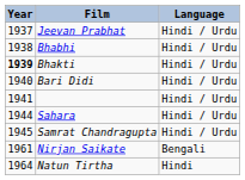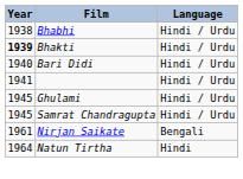 <table class="wikitable sortable plainrowheaders">
 <tr>
 <th style="background:#B0C4DE;">Year</th>
 <th style="background:#B0C4DE;">Film</th>
 <th style="background:#B0C4DE;">Language</th>
-</tr>
-<tr>
-<td>1937</td>
-<td><em><a href='#'>Jeevan Prabhat</a></em></td>
-<td>Hindi / Urdu</td>
 </tr>
 <tr>
 <td>1938</td>
 <td><em><a href='#'>Bhabhi</a></em></td>
 <td>Hindi / Urdu</td>
 </tr>
 <tr>
 <td><strong>1939</strong></td>
 <td><em>Bhakti</em></td>
 <td>Hindi / Urdu</td>
 </tr>
 <tr>
 <td>1940</td>
 <td><em>Bari Didi</em></td>
 <td>Hindi / Urdu</td>
 </tr>
 <tr>
 <td>1941</td>
 <td><em></em></td>
 <td>Hindi / Urdu</td>
 </tr>
 <tr>
-<td>1944</td>
-<td><em><a href='#'>Sahara</a></em></td>
+<td>1945</td>
+<td><em>Ghulami</em></td>
 <td>Hindi / Urdu</td>
 </tr>
 <tr>
 <td>1945</td>
 <td><em>Samrat Chandragupta</em></td>
 <td>Hindi / Urdu</td>
 </tr>
 <tr>
 <td>1961</td>
 <td><em><a href='#'>Nirjan Saikate</a></em></td>
 <td>Bengali</td>
 </tr>
 <tr>
 <td>1964</td>
 <td><em>Natun Tirtha</em></td>
 <td>Hindi</td>
 </tr>
 </table>
